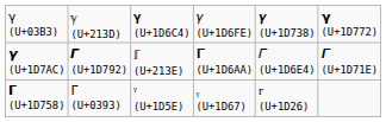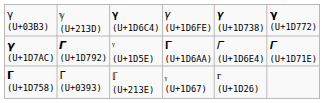 <table class="wikitable">
 <tr>
 <td>γ<br><small>(U+03B3)</small></td>
 <td>ℽ<br><small>(U+213D)</small></td>
 <td>𝛄<br><small>(U+1D6C4)</small></td>
 <td>𝛾<br><small>(U+1D6FE)</small></td>
 <td>𝜸<br><small>(U+1D738)</small></td>
 <td>𝝲<br><small>(U+1D772)</small></td>
 </tr>
 <tr>
 <td>𝞬<br><small>(U+1D7AC)</small></td>
 <td>𝞒<br><small>(U+1D792)</small></td>
-<td>ℾ<br><small>(U+213E)</small></td>
+<td>ᵞ<br><small>(U+1D5E)</small></td>
 <td>𝚪<br><small>(U+1D6AA)</small></td>
 <td>𝛤<br><small>(U+1D6E4)</small></td>
 <td>𝜞<br><small>(U+1D71E)</small></td>
 </tr>
 <tr>
 <td>𝝘<br><small>(U+1D758)</small></td>
 <td>Γ<br><small>(U+0393)</small></td>
-<td>ᵞ<br><small>(U+1D5E)</small></td>
+<td>ℾ<br><small>(U+213E)</small></td>
 <td>ᵧ<br><small>(U+1D67)</small></td>
 <td>ᴦ<br><small>(U+1D26)</small></td>
 </tr>
 </table>
